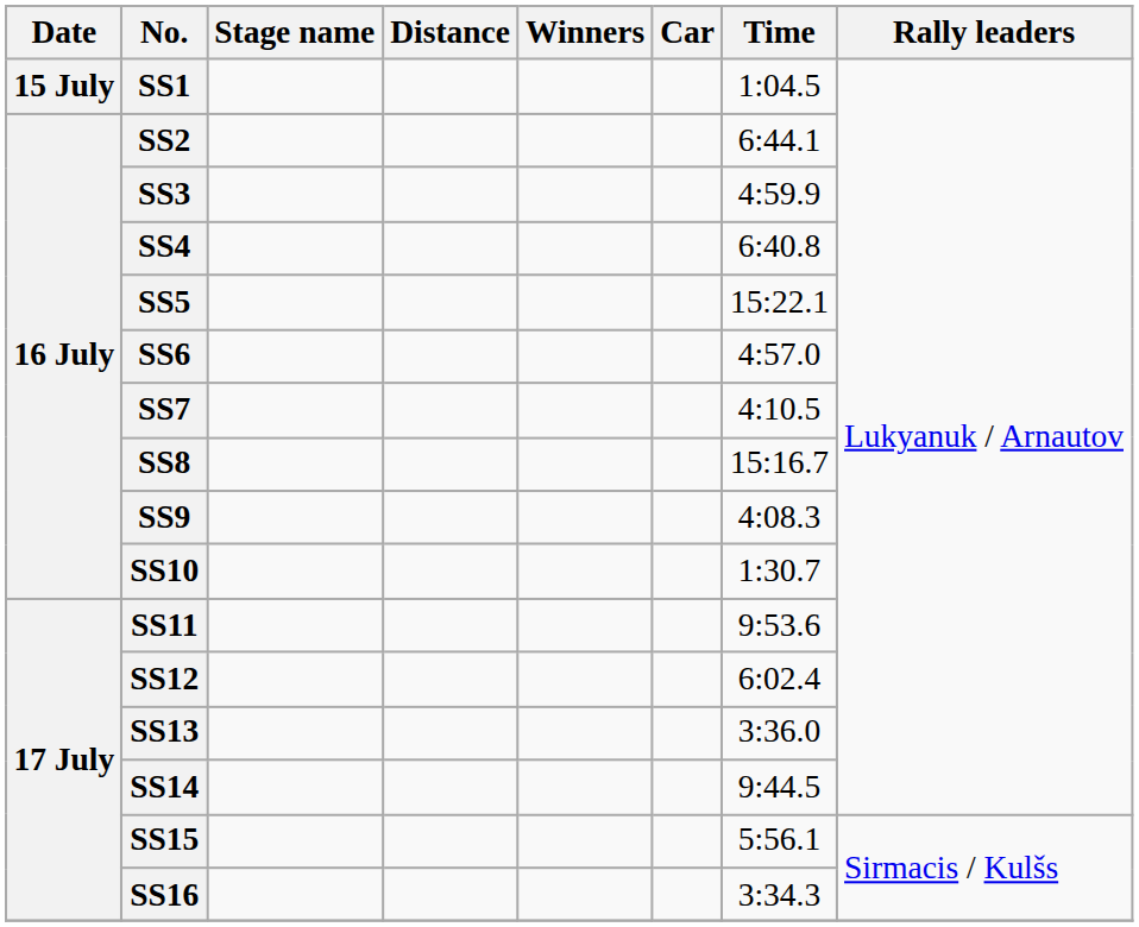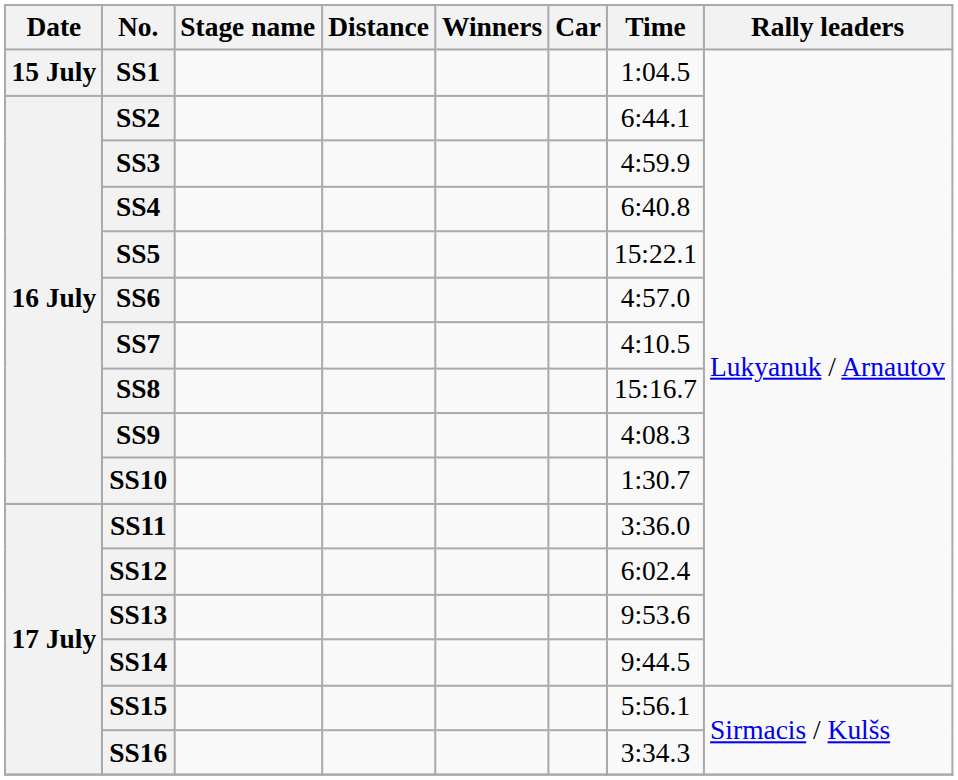 <table class="wikitable" style="font-size: 85%;">
 <tr>
 <th>Date</th>
 <th>No.</th>
 <th>Stage name</th>
 <th>Distance</th>
 <th>Winners</th>
 <th>Car</th>
 <th>Time</th>
 <th>Rally leaders</th>
 </tr>
 <tr>
 <th>15 July</th>
 <th>SS1</th>
 <td></td>
 <td align="center"></td>
 <td></td>
 <td></td>
 <td align="center">1:04.5</td>
 <td rowspan="14"><a href='#'>Lukyanuk</a> / <a href='#'>Arnautov</a></td>
 </tr>
 <tr>
 <th rowspan="9">16 July</th>
 <th>SS2</th>
 <td></td>
 <td align="center"></td>
 <td></td>
 <td></td>
 <td align="center">6:44.1</td>
 </tr>
 <tr>
 <th>SS3</th>
 <td></td>
 <td align="center"></td>
 <td></td>
 <td></td>
 <td align="center">4:59.9</td>
 </tr>
 <tr>
 <th>SS4</th>
 <td></td>
 <td align="center"></td>
 <td></td>
 <td></td>
 <td align="center">6:40.8</td>
 </tr>
 <tr>
 <th>SS5</th>
 <td></td>
 <td align="center"></td>
 <td></td>
 <td></td>
 <td align="center">15:22.1</td>
 </tr>
 <tr>
 <th>SS6</th>
 <td></td>
 <td align="center"></td>
 <td></td>
 <td></td>
 <td align="center">4:57.0</td>
 </tr>
 <tr>
 <th>SS7</th>
 <td></td>
 <td align="center"></td>
 <td></td>
 <td></td>
 <td align="center">4:10.5</td>
 </tr>
 <tr>
 <th>SS8</th>
 <td></td>
 <td align="center"></td>
 <td></td>
 <td></td>
 <td align="center">15:16.7</td>
 </tr>
 <tr>
 <th>SS9</th>
 <td></td>
 <td align="center"></td>
 <td></td>
 <td></td>
 <td align="center">4:08.3</td>
 </tr>
 <tr>
 <th>SS10</th>
 <td></td>
 <td align="center"></td>
 <td></td>
 <td></td>
 <td align="center">1:30.7</td>
 </tr>
 <tr>
 <th rowspan="6">17 July</th>
 <th>SS11</th>
 <td></td>
 <td align="center"></td>
 <td></td>
 <td></td>
-<td align="center">9:53.6</td>
+<td align="center">3:36.0</td>
 </tr>
 <tr>
 <th>SS12</th>
 <td></td>
 <td align="center"></td>
 <td></td>
 <td></td>
 <td align="center">6:02.4</td>
 </tr>
 <tr>
 <th>SS13</th>
 <td></td>
 <td align="center"></td>
 <td></td>
 <td></td>
-<td align="center">3:36.0</td>
+<td align="center">9:53.6</td>
 </tr>
 <tr>
 <th>SS14</th>
 <td></td>
 <td align="center"></td>
 <td></td>
 <td></td>
 <td align="center">9:44.5</td>
 </tr>
 <tr>
 <th>SS15</th>
 <td></td>
 <td align="center"></td>
 <td></td>
 <td></td>
 <td align="center">5:56.1</td>
 <td rowspan="2"><a href='#'>Sirmacis</a> / <a href='#'>Kulšs</a></td>
 </tr>
 <tr>
 <th>SS16</th>
 <td></td>
 <td align="center"></td>
 <td></td>
 <td></td>
 <td align="center">3:34.3</td>
 </tr>
 <tr>
 </tr>
 </table>
